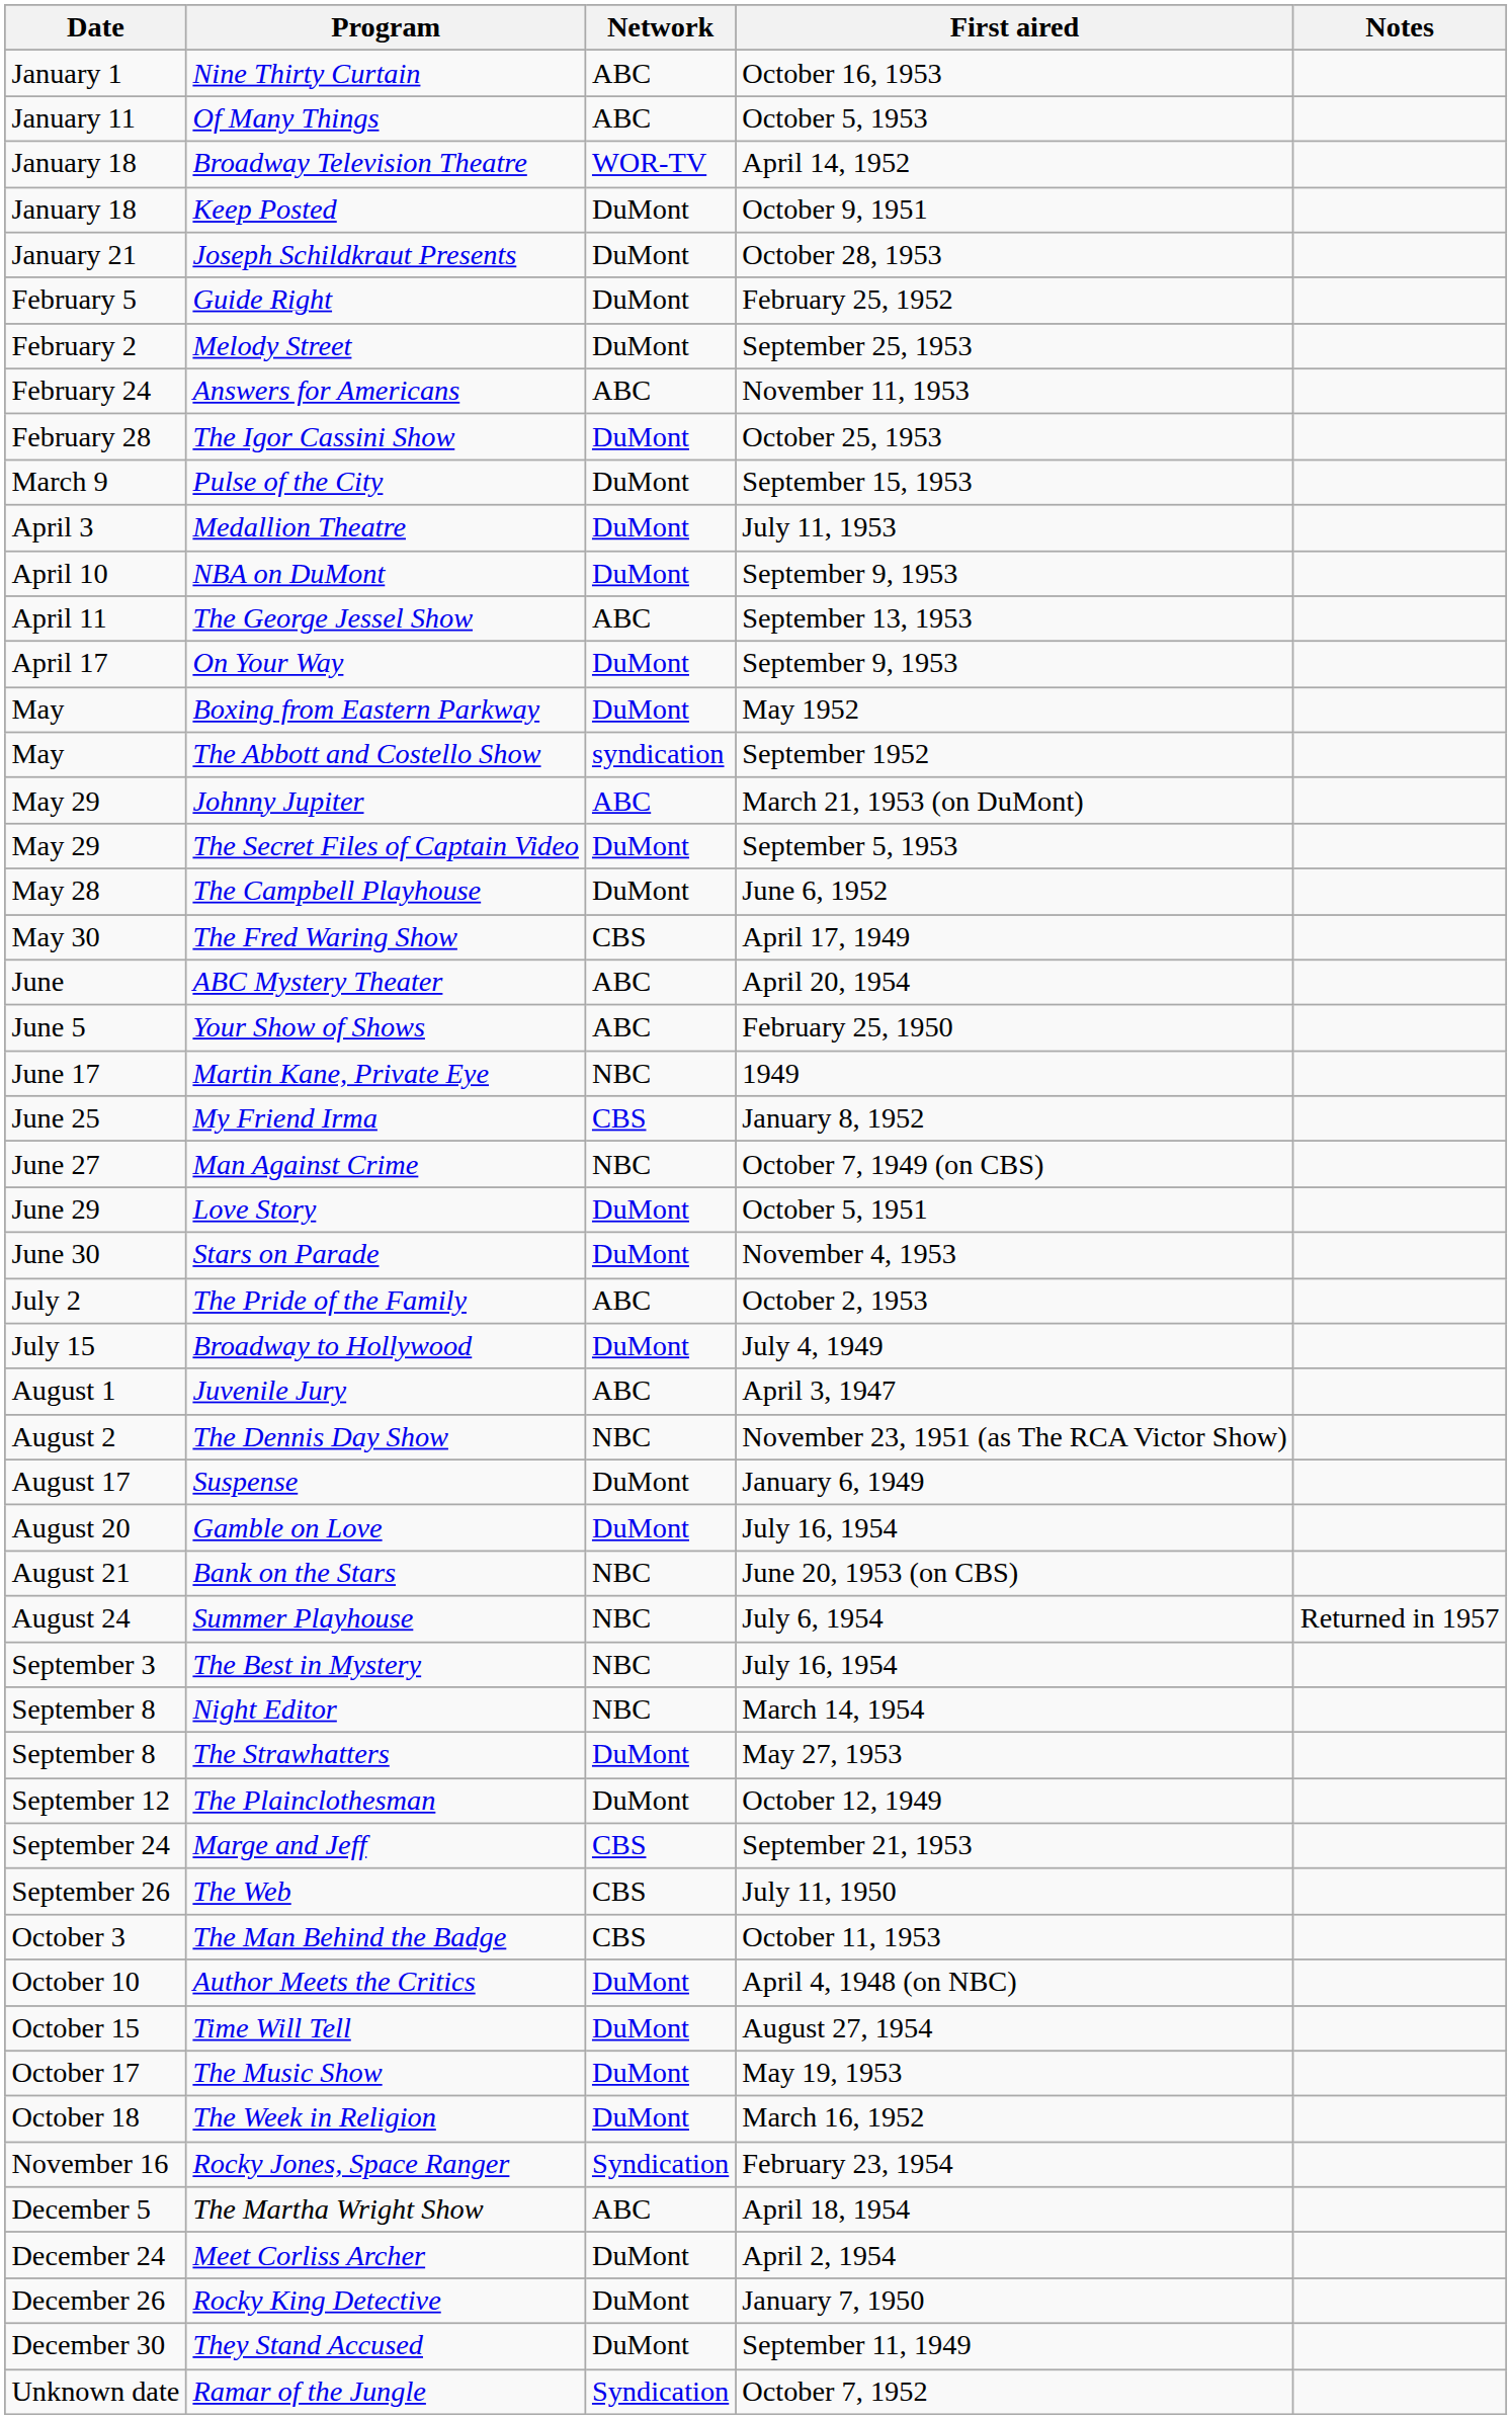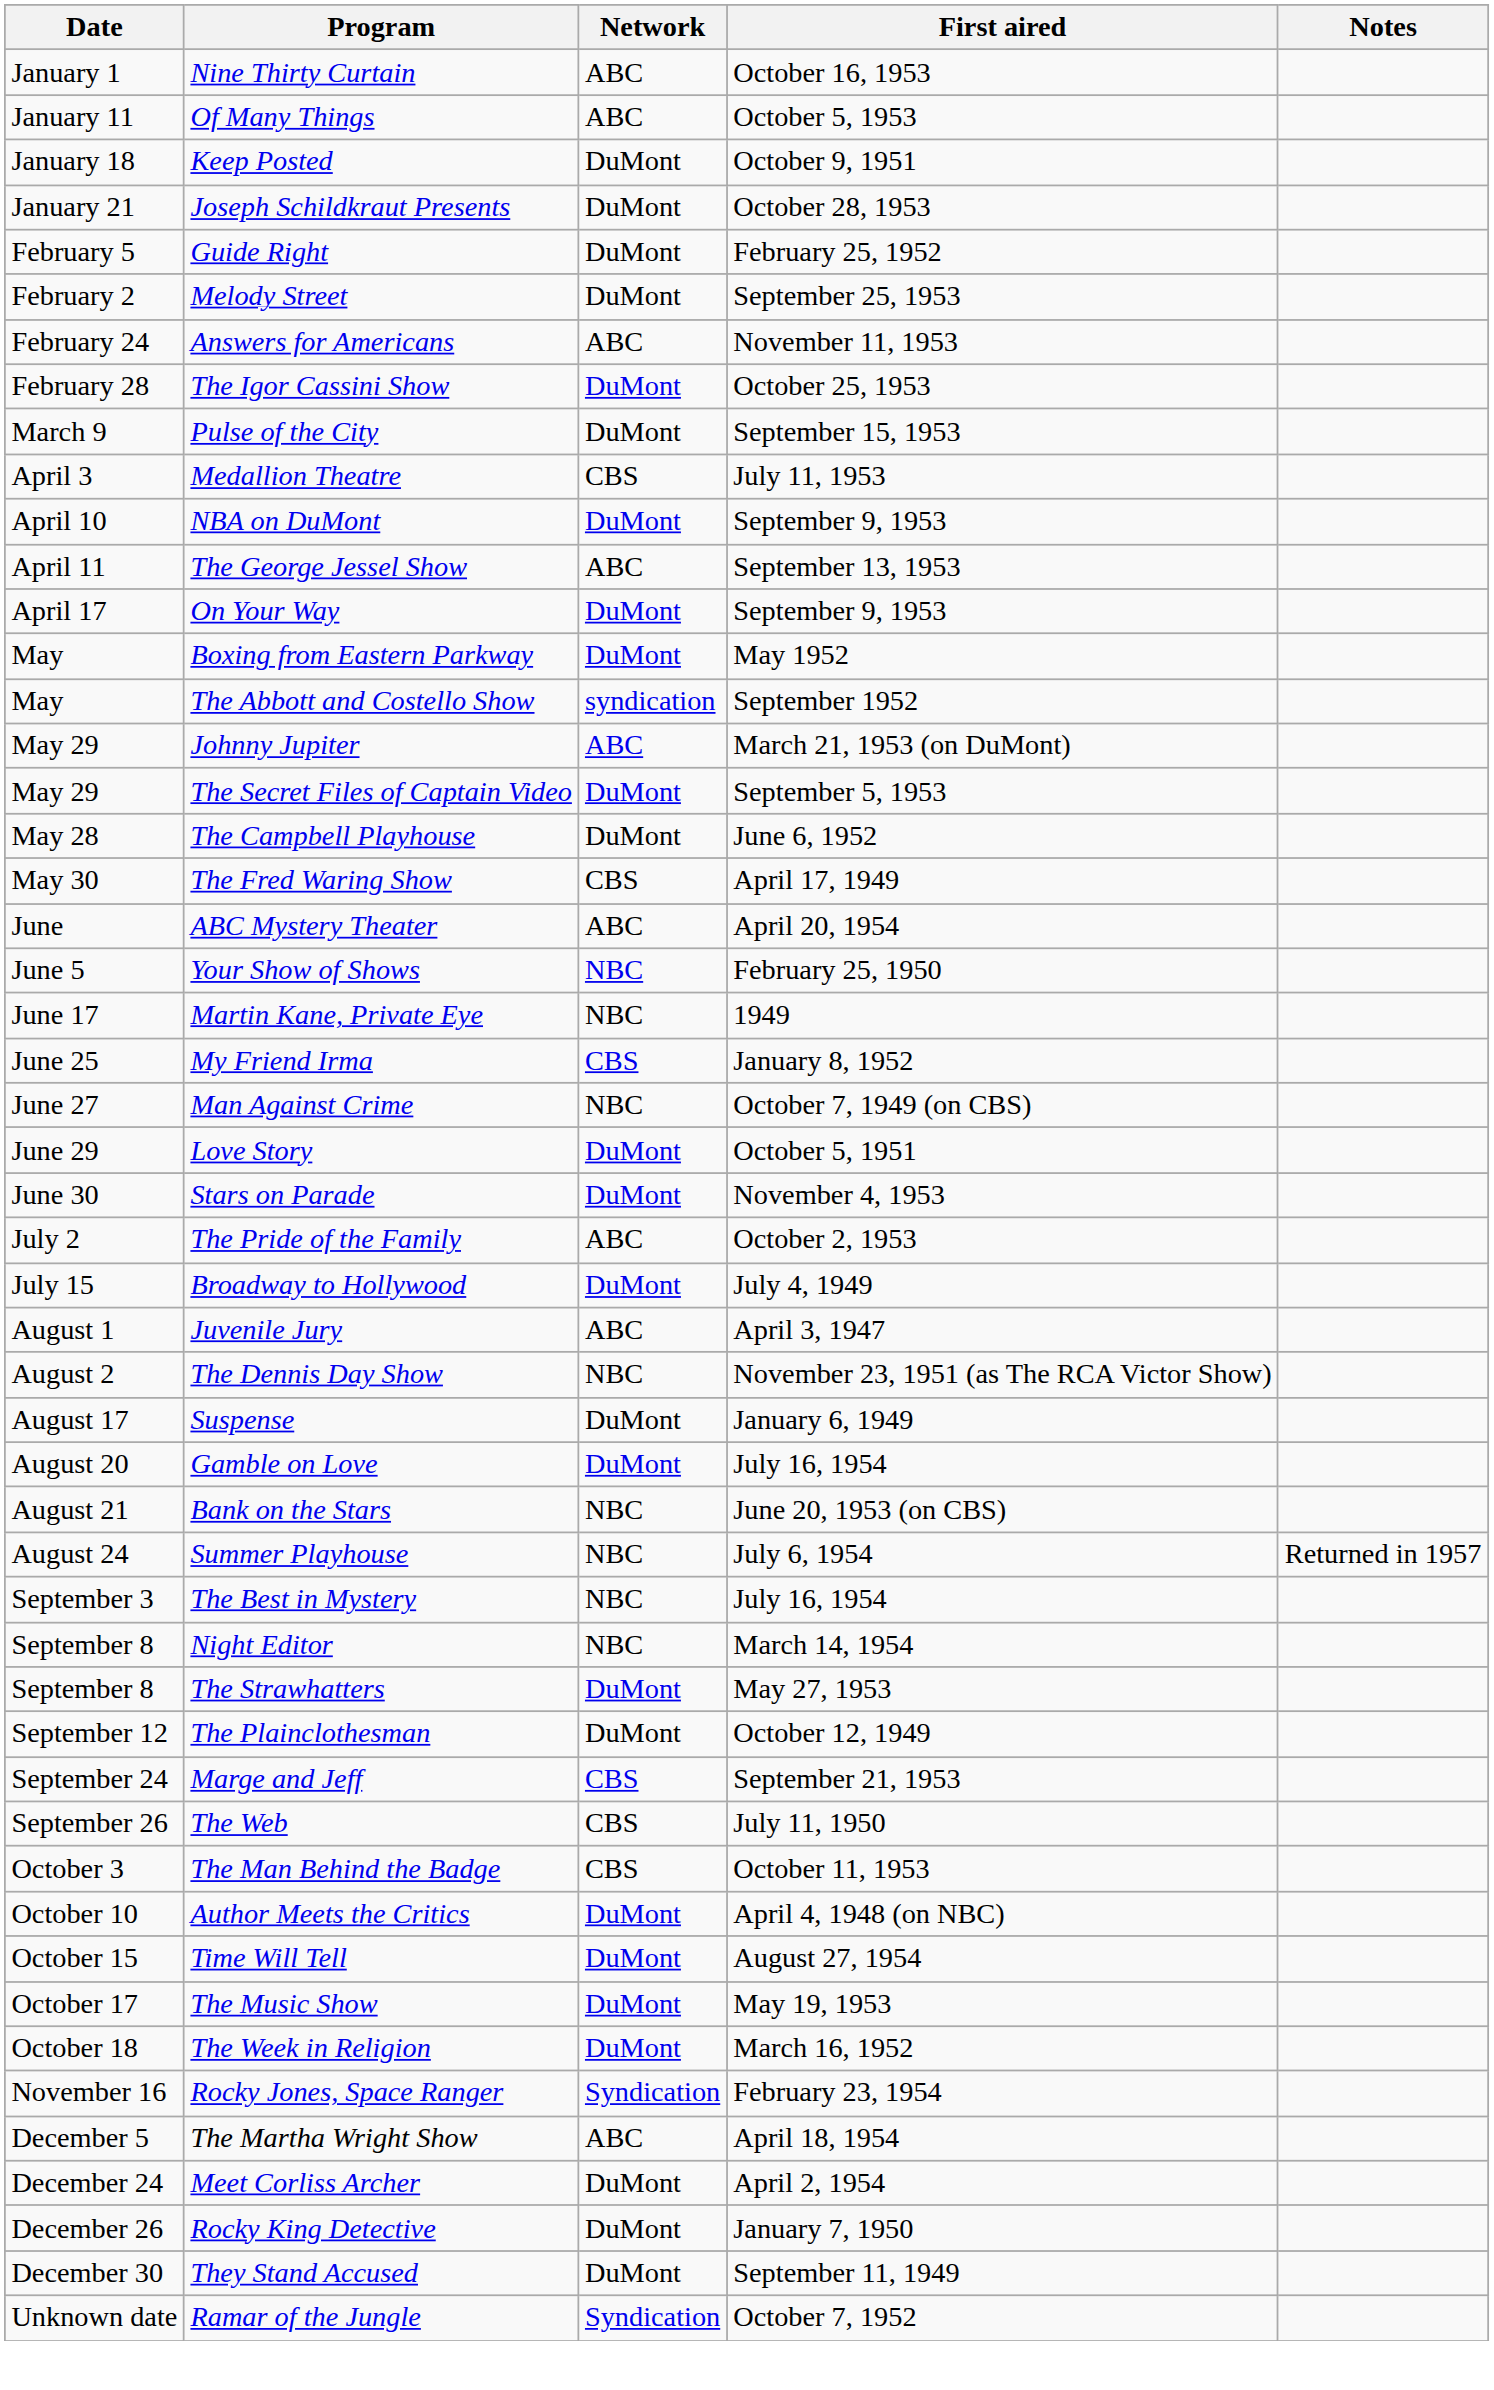 <table class="wikitable">
 <tr>
 <th>Date</th>
 <th>Program</th>
 <th>Network</th>
 <th>First aired</th>
 <th>Notes</th>
 </tr>
 <tr>
 <td>January 1</td>
 <td><em><a href='#'>Nine Thirty Curtain</a></em></td>
 <td>ABC</td>
 <td>October 16, 1953</td>
 <td></td>
 </tr>
 <tr>
 <td>January 11</td>
 <td><em><a href='#'>Of Many Things</a></em></td>
 <td>ABC</td>
 <td>October 5, 1953</td>
-<td></td>
-</tr>
-<tr>
-<td>January 18</td>
-<td><em><a href='#'>Broadway Television Theatre</a></em></td>
-<td><a href='#'>WOR-TV</a></td>
-<td>April 14, 1952</td>
 <td></td>
 </tr>
 <tr>
 <td>January 18</td>
 <td><em><a href='#'>Keep Posted</a></em></td>
 <td>DuMont</td>
 <td>October 9, 1951</td>
 <td></td>
 </tr>
 <tr>
 <td>January 21</td>
 <td><em><a href='#'>Joseph Schildkraut Presents</a></em></td>
 <td>DuMont</td>
 <td>October 28, 1953</td>
 <td></td>
 </tr>
 <tr>
 <td>February 5</td>
 <td><em><a href='#'>Guide Right</a></em></td>
 <td>DuMont</td>
 <td>February 25, 1952</td>
 <td></td>
 </tr>
 <tr>
 <td>February 2</td>
 <td><em><a href='#'>Melody Street</a></em></td>
 <td>DuMont</td>
 <td>September 25, 1953</td>
 <td></td>
 </tr>
 <tr>
 <td>February 24</td>
 <td><em><a href='#'>Answers for Americans</a></em></td>
 <td>ABC</td>
 <td>November 11, 1953</td>
 <td></td>
 </tr>
 <tr>
 <td>February 28</td>
 <td><em><a href='#'>The Igor Cassini Show</a></em></td>
 <td><a href='#'>DuMont</a></td>
 <td>October 25, 1953</td>
 <td></td>
 </tr>
 <tr>
 <td>March 9</td>
 <td><em><a href='#'>Pulse of the City</a></em></td>
 <td>DuMont</td>
 <td>September 15, 1953</td>
 <td></td>
 </tr>
 <tr>
 <td>April 3</td>
 <td><em><a href='#'>Medallion Theatre</a></em></td>
-<td><a href='#'>DuMont</a></td>
+<td>CBS</td>
 <td>July 11, 1953</td>
 <td></td>
 </tr>
 <tr>
 <td>April 10</td>
 <td><em><a href='#'>NBA on DuMont</a></em></td>
 <td><a href='#'>DuMont</a></td>
 <td>September 9, 1953</td>
 <td></td>
 </tr>
 <tr>
 <td>April 11</td>
 <td><em><a href='#'>The George Jessel Show</a></em></td>
 <td>ABC</td>
 <td>September 13, 1953</td>
 <td></td>
 </tr>
 <tr>
 <td>April 17</td>
 <td><em><a href='#'>On Your Way</a></em></td>
 <td><a href='#'>DuMont</a></td>
 <td>September 9, 1953</td>
 <td></td>
 </tr>
 <tr>
 <td>May</td>
 <td><em><a href='#'>Boxing from Eastern Parkway</a></em></td>
 <td><a href='#'>DuMont</a></td>
 <td>May 1952</td>
 <td></td>
 </tr>
 <tr>
 <td>May</td>
 <td><em><a href='#'>The Abbott and Costello Show</a></em></td>
 <td><a href='#'>syndication</a></td>
 <td>September 1952</td>
 <td></td>
 </tr>
 <tr>
 <td>May 29</td>
 <td><em><a href='#'>Johnny Jupiter</a></em></td>
 <td><a href='#'>ABC</a></td>
 <td>March 21, 1953 (on DuMont)</td>
 <td></td>
 </tr>
 <tr>
 <td>May 29</td>
 <td><em><a href='#'>The Secret Files of Captain Video</a></em></td>
 <td><a href='#'>DuMont</a></td>
 <td>September 5, 1953</td>
 <td></td>
 </tr>
 <tr>
 <td>May 28</td>
 <td><em><a href='#'>The Campbell Playhouse</a></em></td>
 <td>DuMont</td>
 <td>June 6, 1952</td>
 <td></td>
 </tr>
 <tr>
 <td>May 30</td>
 <td><em><a href='#'>The Fred Waring Show</a></em></td>
 <td>CBS</td>
 <td>April 17, 1949</td>
 <td></td>
 </tr>
 <tr>
 <td>June</td>
 <td><em><a href='#'>ABC Mystery Theater</a></em></td>
 <td>ABC</td>
 <td>April 20, 1954</td>
 <td></td>
 </tr>
 <tr>
 <td>June 5</td>
 <td><em><a href='#'>Your Show of Shows</a></em></td>
-<td>ABC</td>
+<td><a href='#'>NBC</a></td>
 <td>February 25, 1950</td>
 <td></td>
 </tr>
 <tr>
 <td>June 17</td>
 <td><em><a href='#'>Martin Kane, Private Eye</a></em></td>
 <td>NBC</td>
 <td>1949</td>
 <td></td>
 </tr>
 <tr>
 <td>June 25</td>
 <td><em><a href='#'>My Friend Irma</a></em></td>
 <td><a href='#'>CBS</a></td>
 <td>January 8, 1952</td>
 <td></td>
 </tr>
 <tr>
 <td>June 27</td>
 <td><em><a href='#'>Man Against Crime</a></em></td>
 <td>NBC</td>
 <td>October 7, 1949 (on CBS)</td>
 <td></td>
 </tr>
 <tr>
 <td>June 29</td>
 <td><em><a href='#'>Love Story</a></em></td>
 <td><a href='#'>DuMont</a></td>
 <td>October 5, 1951</td>
 <td></td>
 </tr>
 <tr>
 <td>June 30</td>
 <td><em><a href='#'>Stars on Parade</a></em></td>
 <td><a href='#'>DuMont</a></td>
 <td>November 4, 1953</td>
 <td></td>
 </tr>
 <tr>
 <td>July 2</td>
 <td><em><a href='#'>The Pride of the Family</a></em></td>
 <td>ABC</td>
 <td>October 2, 1953</td>
 <td></td>
 </tr>
 <tr>
 <td>July 15</td>
 <td><em><a href='#'>Broadway to Hollywood</a></em></td>
 <td><a href='#'>DuMont</a></td>
 <td>July 4, 1949</td>
 <td></td>
 </tr>
 <tr>
 <td>August 1</td>
 <td><em><a href='#'>Juvenile Jury</a></em></td>
 <td>ABC</td>
 <td>April 3, 1947</td>
 <td></td>
 </tr>
 <tr>
 <td>August 2</td>
 <td><em><a href='#'>The Dennis Day Show</a></em></td>
 <td>NBC</td>
 <td>November 23, 1951 (as The RCA Victor Show)</td>
 <td></td>
 </tr>
 <tr>
 <td>August 17</td>
 <td><em><a href='#'>Suspense</a></em></td>
 <td>DuMont</td>
 <td>January 6, 1949</td>
 <td></td>
 </tr>
 <tr>
 <td>August 20</td>
 <td><em><a href='#'>Gamble on Love</a></em></td>
 <td><a href='#'>DuMont</a></td>
 <td>July 16, 1954</td>
 <td></td>
 </tr>
 <tr>
 <td>August 21</td>
 <td><em><a href='#'>Bank on the Stars</a></em></td>
 <td>NBC</td>
 <td>June 20, 1953 (on CBS)</td>
 <td></td>
 </tr>
 <tr>
 <td>August 24</td>
 <td><em><a href='#'>Summer Playhouse</a></em></td>
 <td>NBC</td>
 <td>July 6, 1954</td>
 <td>Returned in 1957</td>
 </tr>
 <tr>
 <td>September 3</td>
 <td><em><a href='#'>The Best in Mystery</a></em></td>
 <td>NBC</td>
 <td>July 16, 1954</td>
 <td></td>
 </tr>
 <tr>
 <td>September 8</td>
 <td><em><a href='#'>Night Editor</a></em></td>
 <td>NBC</td>
 <td>March 14, 1954</td>
 <td></td>
 </tr>
 <tr>
 <td>September 8</td>
 <td><em><a href='#'>The Strawhatters</a></em></td>
 <td><a href='#'>DuMont</a></td>
 <td>May 27, 1953</td>
 <td></td>
 </tr>
 <tr>
 <td>September 12</td>
 <td><em><a href='#'>The Plainclothesman</a></em></td>
 <td>DuMont</td>
 <td>October 12, 1949</td>
 <td></td>
 </tr>
 <tr>
 <td>September 24</td>
 <td><em><a href='#'>Marge and Jeff</a></em></td>
 <td><a href='#'>CBS</a></td>
 <td>September 21, 1953</td>
 <td></td>
 </tr>
 <tr>
 <td>September 26</td>
 <td><em><a href='#'>The Web</a></em></td>
 <td>CBS</td>
 <td>July 11, 1950</td>
 <td></td>
 </tr>
 <tr>
 <td>October 3</td>
 <td><em><a href='#'>The Man Behind the Badge</a></em></td>
 <td>CBS</td>
 <td>October 11, 1953</td>
 <td></td>
 </tr>
 <tr>
 <td>October 10</td>
 <td><em><a href='#'>Author Meets the Critics</a></em></td>
 <td><a href='#'>DuMont</a></td>
 <td>April 4, 1948 (on NBC)</td>
 <td></td>
 </tr>
 <tr>
 <td>October 15</td>
 <td><em><a href='#'>Time Will Tell</a></em></td>
 <td><a href='#'>DuMont</a></td>
 <td>August 27, 1954</td>
 <td></td>
 </tr>
 <tr>
 <td>October 17</td>
 <td><em><a href='#'>The Music Show</a></em></td>
 <td><a href='#'>DuMont</a></td>
 <td>May 19, 1953</td>
 <td></td>
 </tr>
 <tr>
 <td>October 18</td>
 <td><em><a href='#'>The Week in Religion</a></em></td>
 <td><a href='#'>DuMont</a></td>
 <td>March 16, 1952</td>
 <td></td>
 </tr>
 <tr>
 <td>November 16</td>
 <td><em><a href='#'>Rocky Jones, Space Ranger</a></em></td>
 <td><a href='#'>Syndication</a></td>
 <td>February 23, 1954</td>
 <td></td>
 </tr>
 <tr>
 <td>December 5</td>
 <td><em>The Martha Wright Show</em></td>
 <td>ABC</td>
 <td>April 18, 1954</td>
 <td></td>
 </tr>
 <tr>
 <td>December 24</td>
 <td><em><a href='#'>Meet Corliss Archer</a></em></td>
 <td>DuMont</td>
 <td>April 2, 1954</td>
 <td></td>
 </tr>
 <tr>
 <td>December 26</td>
 <td><em><a href='#'>Rocky King Detective</a></em></td>
 <td>DuMont</td>
 <td>January 7, 1950</td>
 <td></td>
 </tr>
 <tr>
 <td>December 30</td>
 <td><em><a href='#'>They Stand Accused</a></em></td>
 <td>DuMont</td>
 <td>September 11, 1949</td>
 <td></td>
 </tr>
 <tr>
 <td>Unknown date</td>
 <td><em><a href='#'>Ramar of the Jungle</a></em></td>
 <td><a href='#'>Syndication</a></td>
 <td>October 7, 1952</td>
 <td></td>
 </tr>
 <tr>
 </tr>
 </table>
